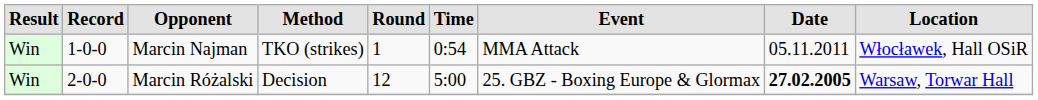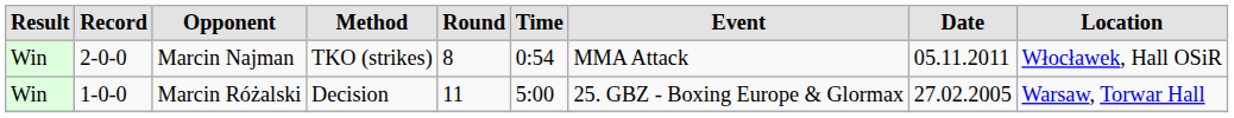 <table style="font-size: 85%; text-align: left;" class="wikitable">
 <tr>
 <th style="border-style: none none solid solid; background: #e3e3e3"><strong>Result</strong></th>
 <th style="border-style: none none solid solid; background: #e3e3e3"><strong>Record</strong></th>
 <th style="border-style: none none solid solid; background: #e3e3e3"><strong>Opponent</strong></th>
 <th style="border-style: none none solid solid; background: #e3e3e3"><strong>Method</strong></th>
 <th style="border-style: none none solid solid; background: #e3e3e3"><strong>Round</strong></th>
 <th style="border-style: none none solid solid; background: #e3e3e3"><strong>Time</strong></th>
 <th style="border-style: none none solid solid; background: #e3e3e3"><strong>Event</strong></th>
 <th style="border-style: none none solid solid; background: #e3e3e3"><strong>Date</strong></th>
 <th style="border-style: none none solid solid; background: #e3e3e3"><strong>Location</strong></th>
 </tr>
 <tr>
 <td style="background: #DDFFDD">Win</td>
-<td>1-0-0</td>
+<td>2-0-0</td>
 <td> Marcin Najman</td>
 <td>TKO (strikes) </td>
-<td>1</td>
+<td>8</td>
 <td>0:54</td>
 <td>MMA Attack</td>
 <td>05.11.2011</td>
 <td> <a href='#'>Włocławek</a>, Hall OSiR</td>
 </tr>
 <tr>
 <td style="background: #DDFFDD">Win</td>
-<td>2-0-0</td>
+<td>1-0-0</td>
 <td> Marcin Różalski</td>
 <td>Decision </td>
-<td>12</td>
+<td>11</td>
 <td>5:00</td>
 <td>25. GBZ - Boxing Europe & Glormax</td>
-<td><strong>27.02.2005</strong></td>
+<td>27.02.2005</td>
 <td> <a href='#'>Warsaw</a>, <a href='#'>Torwar Hall</a></td>
 </tr>
 <tr>
 </tr>
 </table>
